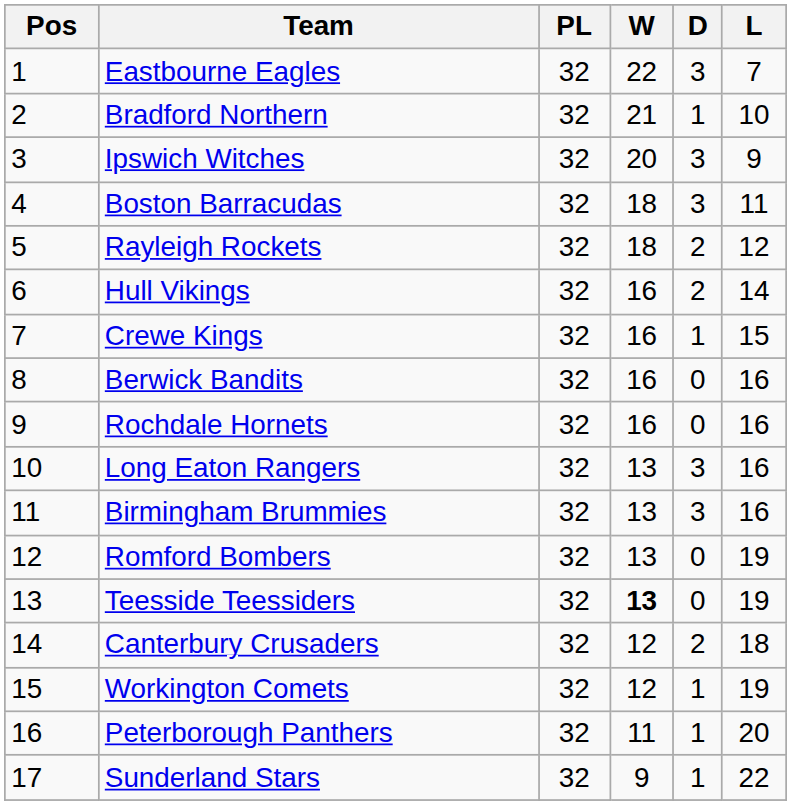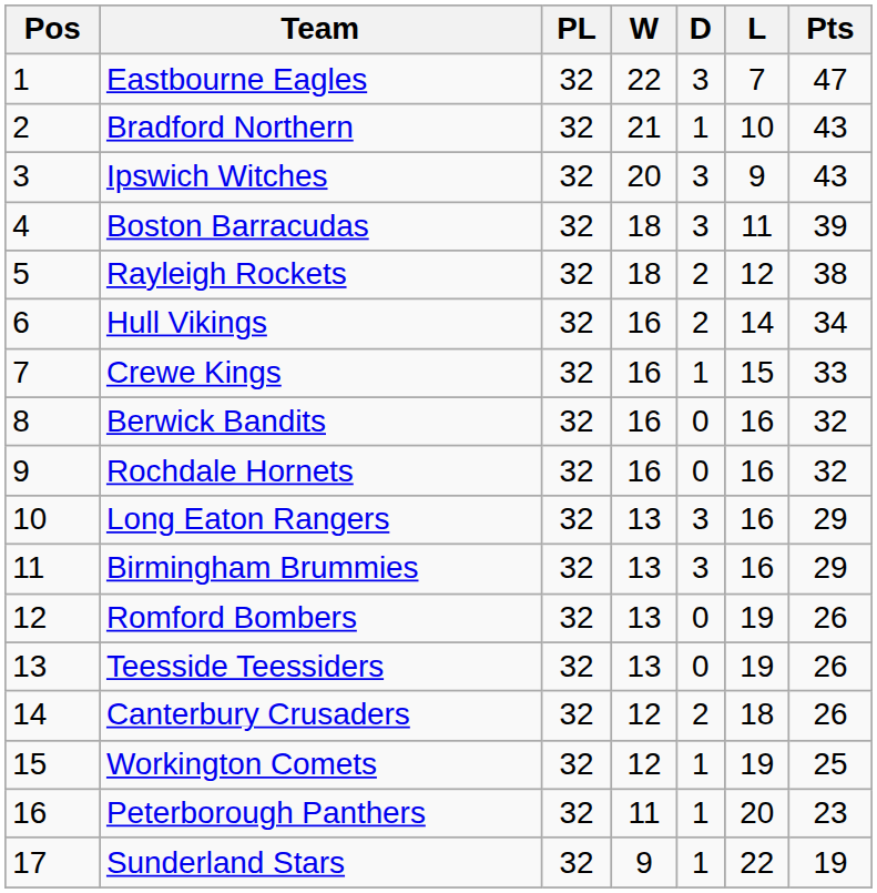 <table class=wikitable width="450">
 <tr>
 <th>Pos</th>
 <th>Team</th>
 <th>PL</th>
 <th>W</th>
 <th>D</th>
 <th>L</th>
+<th>Pts</th>
 </tr>
 <tr>
 <td>1</td>
 <td><a href='#'>Eastbourne Eagles</a></td>
 <td align="center">32</td>
 <td align="center">22</td>
 <td align="center">3</td>
 <td align="center">7</td>
+<td align="center">47</td>
 </tr>
 <tr>
 <td>2</td>
 <td><a href='#'>Bradford Northern</a></td>
 <td align="center">32</td>
 <td align="center">21</td>
 <td align="center">1</td>
 <td align="center">10</td>
+<td align="center">43</td>
 </tr>
 <tr>
 <td>3</td>
 <td><a href='#'>Ipswich Witches</a></td>
 <td align="center">32</td>
 <td align="center">20</td>
 <td align="center">3</td>
 <td align="center">9</td>
+<td align="center">43</td>
 </tr>
 <tr>
 <td>4</td>
 <td><a href='#'>Boston Barracudas</a></td>
 <td align="center">32</td>
 <td align="center">18</td>
 <td align="center">3</td>
 <td align="center">11</td>
+<td align="center">39</td>
 </tr>
 <tr>
 <td>5</td>
 <td><a href='#'>Rayleigh Rockets</a></td>
 <td align="center">32</td>
 <td align="center">18</td>
 <td align="center">2</td>
 <td align="center">12</td>
+<td align="center">38</td>
 </tr>
 <tr>
 <td>6</td>
 <td><a href='#'>Hull Vikings</a></td>
 <td align="center">32</td>
 <td align="center">16</td>
 <td align="center">2</td>
 <td align="center">14</td>
+<td align="center">34</td>
 </tr>
 <tr>
 <td>7</td>
 <td><a href='#'>Crewe Kings</a></td>
 <td align="center">32</td>
 <td align="center">16</td>
 <td align="center">1</td>
 <td align="center">15</td>
+<td align="center">33</td>
 </tr>
 <tr>
 <td>8</td>
 <td><a href='#'>Berwick Bandits</a></td>
 <td align="center">32</td>
 <td align="center">16</td>
 <td align="center">0</td>
 <td align="center">16</td>
+<td align="center">32</td>
 </tr>
 <tr>
 <td>9</td>
 <td><a href='#'>Rochdale Hornets</a></td>
 <td align="center">32</td>
 <td align="center">16</td>
 <td align="center">0</td>
 <td align="center">16</td>
+<td align="center">32</td>
 </tr>
 <tr>
 <td>10</td>
 <td><a href='#'>Long Eaton Rangers</a></td>
 <td align="center">32</td>
 <td align="center">13</td>
 <td align="center">3</td>
 <td align="center">16</td>
+<td align="center">29</td>
 </tr>
 <tr>
 <td>11</td>
 <td><a href='#'>Birmingham Brummies</a></td>
 <td align="center">32</td>
 <td align="center">13</td>
 <td align="center">3</td>
 <td align="center">16</td>
+<td align="center">29</td>
 </tr>
 <tr>
 <td>12</td>
 <td><a href='#'>Romford Bombers</a></td>
 <td align="center">32</td>
 <td align="center">13</td>
 <td align="center">0</td>
 <td align="center">19</td>
+<td align="center">26</td>
 </tr>
 <tr>
 <td>13</td>
 <td><a href='#'>Teesside Teessiders</a></td>
 <td align="center">32</td>
-<td align="center"><strong>13</strong></td>
+<td align="center">13</td>
 <td align="center">0</td>
 <td align="center">19</td>
+<td align="center">26</td>
 </tr>
 <tr>
 <td>14</td>
 <td><a href='#'>Canterbury Crusaders</a></td>
 <td align="center">32</td>
 <td align="center">12</td>
 <td align="center">2</td>
 <td align="center">18</td>
+<td align="center">26</td>
 </tr>
 <tr>
 <td>15</td>
 <td><a href='#'>Workington Comets</a></td>
 <td align="center">32</td>
 <td align="center">12</td>
 <td align="center">1</td>
 <td align="center">19</td>
+<td align="center">25</td>
 </tr>
 <tr>
 <td>16</td>
 <td><a href='#'>Peterborough Panthers</a></td>
 <td align="center">32</td>
 <td align="center">11</td>
 <td align="center">1</td>
 <td align="center">20</td>
+<td align="center">23</td>
 </tr>
 <tr>
 <td>17</td>
 <td><a href='#'>Sunderland Stars</a></td>
 <td align="center">32</td>
 <td align="center">9</td>
 <td align="center">1</td>
 <td align="center">22</td>
+<td align="center">19</td>
 </tr>
 </table>
